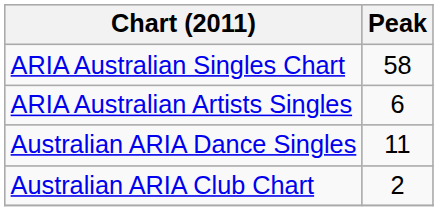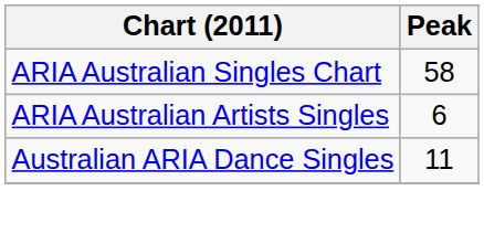 <table class="wikitable">
 <tr>
 <th>Chart (2011)</th>
 <th>Peak</th>
 </tr>
 <tr>
 <td><a href='#'>ARIA Australian Singles Chart</a></td>
 <td align="center">58</td>
 </tr>
 <tr>
 <td><a href='#'>ARIA Australian Artists Singles</a></td>
 <td align="center">6</td>
 </tr>
 <tr>
 <td><a href='#'>Australian ARIA Dance Singles</a></td>
 <td align="center">11</td>
 </tr>
 <tr>
-<td><a href='#'>Australian ARIA Club Chart</a></td>
-<td align="center">2</td>
-</tr>
-<tr>
 </tr>
 </table>
